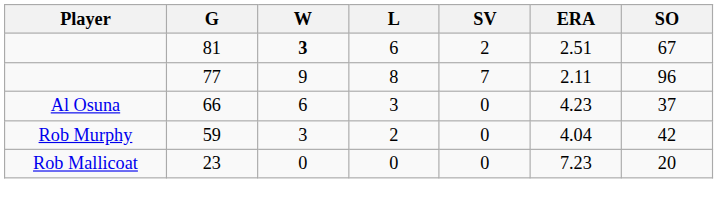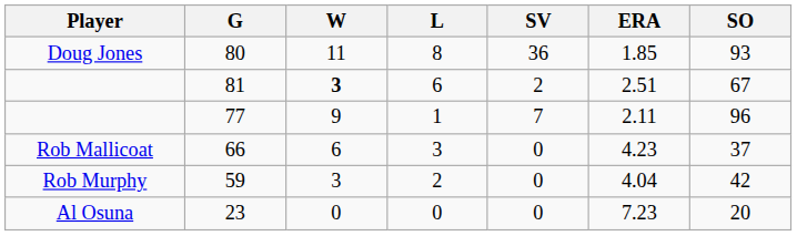 <table class="wikitable sortable">
 <tr>
 <th bgcolor="#DDDDFF" width="16%">Player</th>
 <th bgcolor="#DDDDFF" width="9%">G</th>
 <th bgcolor="#DDDDFF" width="9%">W</th>
 <th bgcolor="#DDDDFF" width="9%">L</th>
 <th bgcolor="#DDDDFF" width="9%">SV</th>
 <th bgcolor="#DDDDFF" width="9%">ERA</th>
 <th bgcolor="#DDDDFF" width="9%">SO</th>
+</tr>
+<tr align="center">
+<td><a href='#'>Doug Jones</a></td>
+<td>80</td>
+<td>11</td>
+<td>8</td>
+<td>36</td>
+<td>1.85</td>
+<td>93</td>
 </tr>
 <tr align=center>
 <td></td>
 <td>81</td>
 <td><strong>3</strong></td>
 <td>6</td>
 <td>2</td>
 <td>2.51</td>
 <td>67</td>
 </tr>
 <tr align="center">
 <td></td>
 <td>77</td>
 <td>9</td>
-<td>8</td>
+<td>1</td>
 <td>7</td>
 <td>2.11</td>
 <td>96</td>
 </tr>
 <tr align="center">
-<td><a href='#'>Al Osuna</a></td>
+<td><a href='#'>Rob Mallicoat</a></td>
 <td>66</td>
 <td>6</td>
 <td>3</td>
 <td>0</td>
 <td>4.23</td>
 <td>37</td>
 </tr>
 <tr align=center>
 <td><a href='#'>Rob Murphy</a></td>
 <td>59</td>
 <td>3</td>
 <td>2</td>
 <td>0</td>
 <td>4.04</td>
 <td>42</td>
 </tr>
 <tr align=center>
-<td><a href='#'>Rob Mallicoat</a></td>
+<td><a href='#'>Al Osuna</a></td>
 <td>23</td>
 <td>0</td>
 <td>0</td>
 <td>0</td>
 <td>7.23</td>
 <td>20</td>
 </tr>
 </table>
